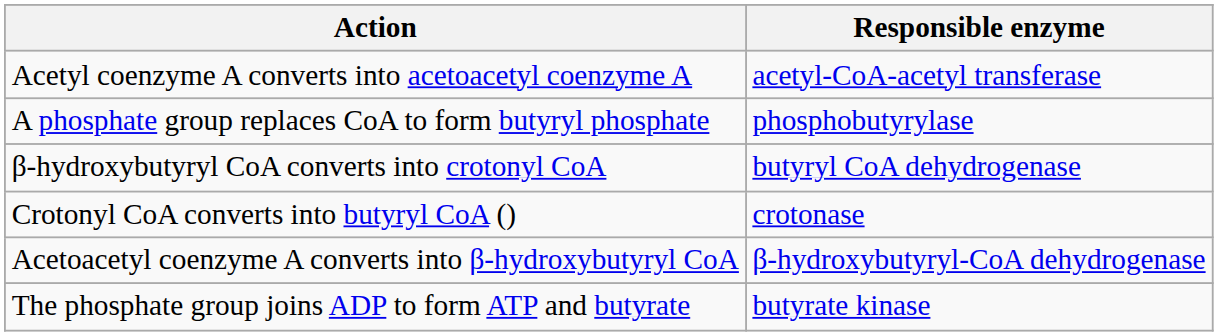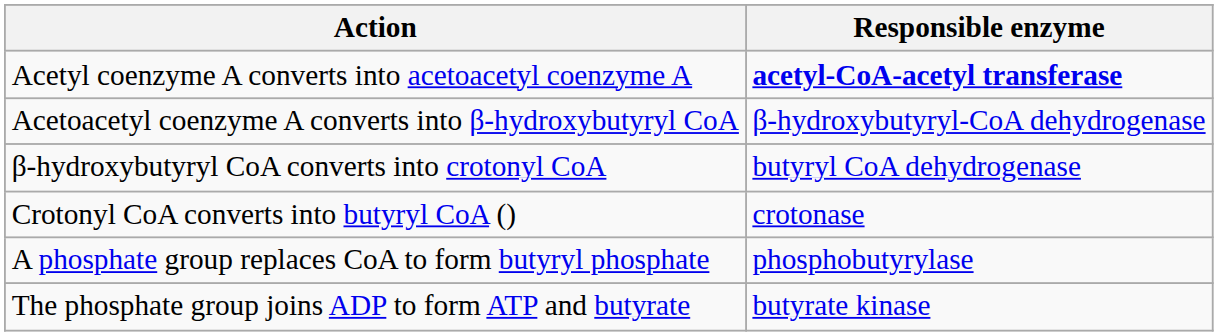 <table class="wikitable">
 <tr>
 <th>Action</th>
 <th>Responsible enzyme</th>
 </tr>
 <tr>
 <td>Acetyl coenzyme A converts into <a href='#'>acetoacetyl coenzyme A</a></td>
-<td><a href='#'>acetyl-CoA-acetyl transferase</a></td>
+<td><strong><a href='#'>acetyl-CoA-acetyl transferase</a></strong></td>
 </tr>
 <tr>
-<td>A <a href='#'>phosphate</a> group replaces CoA to form <a href='#'>butyryl phosphate</a></td>
-<td><a href='#'>phosphobutyrylase</a></td>
+<td>Acetoacetyl coenzyme A converts into <a href='#'>β-hydroxybutyryl CoA</a></td>
+<td><a href='#'>β-hydroxybutyryl-CoA dehydrogenase</a></td>
 </tr>
 <tr>
 <td>β-hydroxybutyryl CoA converts into <a href='#'>crotonyl CoA</a></td>
 <td><a href='#'>butyryl CoA dehydrogenase</a></td>
 </tr>
 <tr>
 <td>Crotonyl CoA converts into <a href='#'>butyryl CoA</a> ()</td>
 <td><a href='#'>crotonase</a></td>
 </tr>
 <tr>
-<td>Acetoacetyl coenzyme A converts into <a href='#'>β-hydroxybutyryl CoA</a></td>
-<td><a href='#'>β-hydroxybutyryl-CoA dehydrogenase</a></td>
+<td>A <a href='#'>phosphate</a> group replaces CoA to form <a href='#'>butyryl phosphate</a></td>
+<td><a href='#'>phosphobutyrylase</a></td>
 </tr>
 <tr>
 <td>The phosphate group joins <a href='#'>ADP</a> to form <a href='#'>ATP</a> and <a href='#'>butyrate</a></td>
 <td><a href='#'>butyrate kinase</a></td>
 </tr>
 </table>
